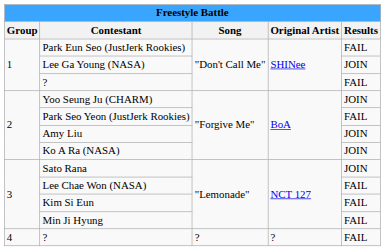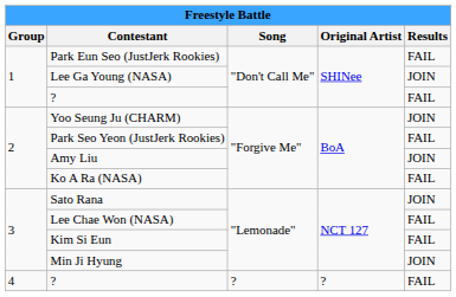 <table class="wikitable mw-collapsible mw-collapsed"  style="text-align:center font-size:90%">
 <tr>
 <th style="background:#3AA5FF"; colspan="5">Freestyle Battle</th>
 </tr>
 <tr style="background:#f2f2f2">
 <th scope="col">Group</th>
 <th scope="col">Contestant</th>
 <th scope="col">Song</th>
 <th scope="col">Original Artist</th>
 <th scope="col">Results</th>
 </tr>
 <tr>
 <td rowspan="3">1</td>
 <td>Park Eun Seo (JustJerk Rookies)</td>
 <td rowspan="3">"Don't Call Me"</td>
 <td rowspan="3"><a href='#'>SHINee</a></td>
 <td>FAIL</td>
 </tr>
 <tr>
 <td>Lee Ga Young (NASA)</td>
 <td>JOIN</td>
 </tr>
 <tr>
 <td>?</td>
 <td>FAIL</td>
 </tr>
 <tr>
 <td rowspan="4">2</td>
 <td>Yoo Seung Ju (CHARM)</td>
 <td rowspan="4">"Forgive Me"</td>
 <td rowspan="4"><a href='#'>BoA</a></td>
 <td>JOIN</td>
 </tr>
 <tr>
 <td>Park Seo Yeon (JustJerk Rookies)</td>
 <td>FAIL</td>
 </tr>
 <tr>
 <td>Amy Liu</td>
 <td>JOIN</td>
 </tr>
 <tr>
 <td>Ko A Ra (NASA)</td>
-<td>JOIN</td>
+<td>FAIL</td>
 </tr>
 <tr>
 <td rowspan="4">3</td>
 <td>Sato Rana</td>
 <td rowspan="4">"Lemonade"</td>
 <td rowspan="4"><a href='#'>NCT 127</a></td>
 <td>JOIN</td>
 </tr>
 <tr>
 <td>Lee Chae Won (NASA)</td>
 <td>FAIL</td>
 </tr>
 <tr>
 <td>Kim Si Eun</td>
 <td>FAIL</td>
 </tr>
 <tr>
 <td>Min Ji Hyung</td>
-<td>FAIL</td>
+<td>JOIN</td>
 </tr>
 <tr>
 <td>4</td>
 <td>?</td>
 <td>?</td>
 <td>?</td>
 <td>FAIL</td>
 </tr>
 </table>
